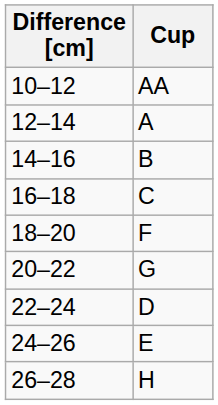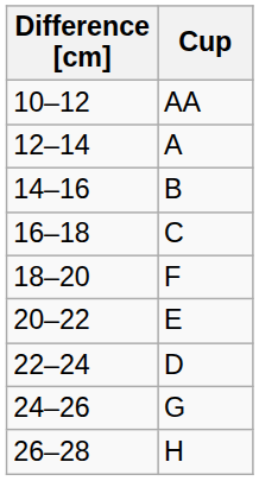 <table class="wikitable zebra" align=right>
 <tr>
 <th style="width:5em;" title="Bust minus underbust circumference">Difference [cm]</th>
 <th style="width:3em">Cup</th>
 </tr>
 <tr>
 <td>10–12</td>
 <td>AA</td>
 </tr>
 <tr>
 <td>12–14</td>
 <td>A</td>
 </tr>
 <tr>
 <td>14–16</td>
 <td>B</td>
 </tr>
 <tr>
 <td>16–18</td>
 <td>C</td>
 </tr>
 <tr>
 <td>18–20</td>
 <td>F</td>
 </tr>
 <tr>
 <td>20–22</td>
-<td>G</td>
+<td>E</td>
 </tr>
 <tr>
 <td>22–24</td>
 <td>D</td>
 </tr>
 <tr>
 <td>24–26</td>
-<td>E</td>
+<td>G</td>
 </tr>
 <tr>
 <td>26–28</td>
 <td>H</td>
 </tr>
 </table>
